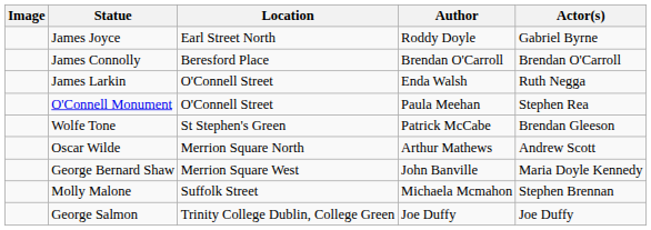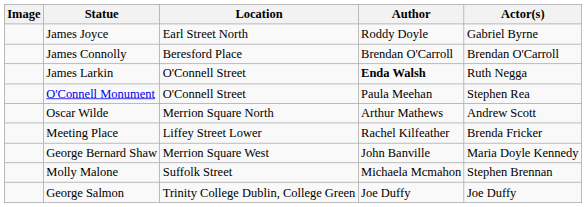 <table class="wikitable">
 <tr>
 <th>Image</th>
 <th>Statue</th>
 <th>Location</th>
 <th>Author</th>
 <th>Actor(s)</th>
 </tr>
 <tr>
 <td></td>
 <td>James Joyce</td>
 <td>Earl Street North</td>
 <td>Roddy Doyle</td>
 <td>Gabriel Byrne</td>
 </tr>
 <tr>
 <td></td>
 <td>James Connolly</td>
 <td>Beresford Place</td>
 <td>Brendan O'Carroll</td>
 <td>Brendan O'Carroll</td>
 </tr>
 <tr>
 <td></td>
 <td>James Larkin</td>
 <td>O'Connell Street</td>
-<td>Enda Walsh</td>
+<td><strong>Enda Walsh</strong></td>
 <td>Ruth Negga</td>
 </tr>
 <tr>
 <td></td>
 <td><a href='#'>O'Connell Monument</a></td>
 <td>O'Connell Street</td>
 <td>Paula Meehan</td>
 <td>Stephen Rea</td>
 </tr>
 <tr>
 <td></td>
-<td>Wolfe Tone</td>
-<td>St Stephen's Green</td>
-<td>Patrick McCabe</td>
-<td>Brendan Gleeson</td>
-</tr>
-<tr>
-<td></td>
 <td>Oscar Wilde</td>
 <td>Merrion Square North</td>
 <td>Arthur Mathews</td>
 <td>Andrew Scott</td>
+</tr>
+<tr>
+<td></td>
+<td>Meeting Place</td>
+<td>Liffey Street Lower</td>
+<td>Rachel Kilfeather</td>
+<td>Brenda Fricker</td>
 </tr>
 <tr>
 <td></td>
 <td>George Bernard Shaw</td>
 <td>Merrion Square West</td>
 <td>John Banville</td>
 <td>Maria Doyle Kennedy</td>
 </tr>
 <tr>
 <td></td>
 <td>Molly Malone</td>
 <td>Suffolk Street</td>
 <td>Michaela Mcmahon</td>
 <td>Stephen Brennan</td>
 </tr>
 <tr>
 <td></td>
 <td>George Salmon</td>
 <td>Trinity College Dublin, College Green</td>
 <td>Joe Duffy</td>
 <td>Joe Duffy</td>
 </tr>
 </table>
